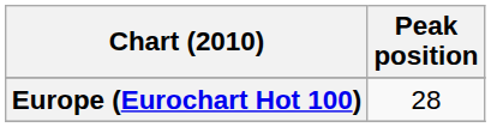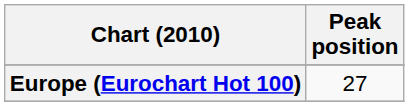 <table class="wikitable sortable plainrowheaders" style="text-align:center">
 <tr>
 <th>Chart (2010)</th>
 <th>Peak<br>position</th>
 </tr>
 <tr>
 </tr>
 <tr>
 <th scope="row">Europe (<a href='#'>Eurochart Hot 100</a>)</th>
-<td>28</td>
+<td>27</td>
 </tr>
 <tr>
 </tr>
 <tr>
 </tr>
 <tr>
 </tr>
 <tr>
 </tr>
 </table>
